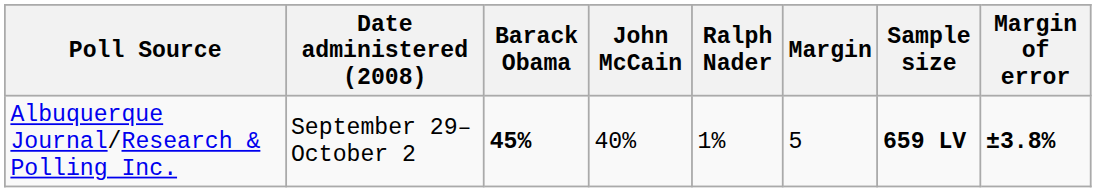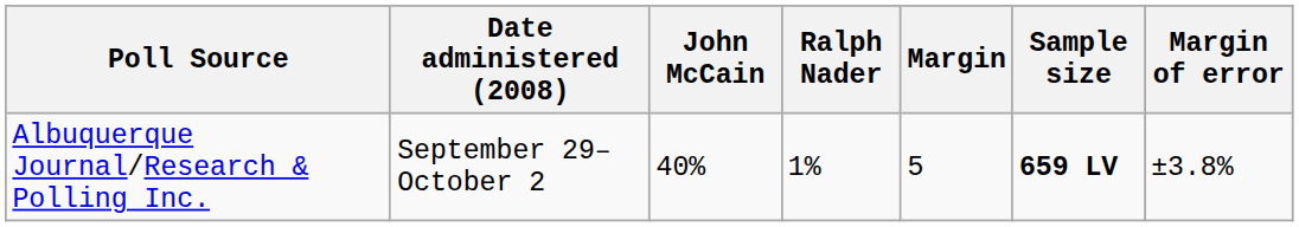 <table class="wikitable collapsible">
 <tr>
 <th>Poll Source</th>
 <th>Date administered (2008)</th>
-<th>Barack Obama</th>
 <th>John McCain</th>
 <th>Ralph Nader</th>
 <th>Margin</th>
 <th>Sample size</th>
 <th>Margin of error</th>
 </tr>
 <tr>
 <td><a href='#'>Albuquerque Journal</a>/<a href='#'>Research & Polling Inc.</a></td>
 <td>September 29–October 2</td>
-<td><strong>45%</strong></td>
 <td>40%</td>
 <td>1%</td>
 <td>5</td>
 <td><strong>659 LV</strong></td>
-<td><strong>±3.8%</strong></td>
+<td>±3.8%</td>
 </tr>
 </table>
